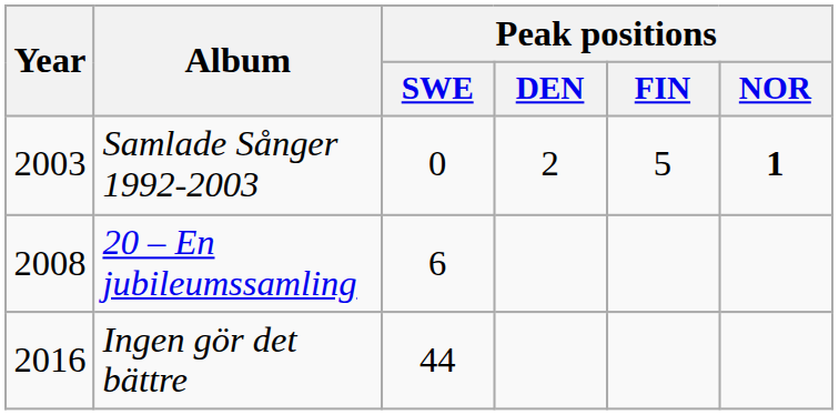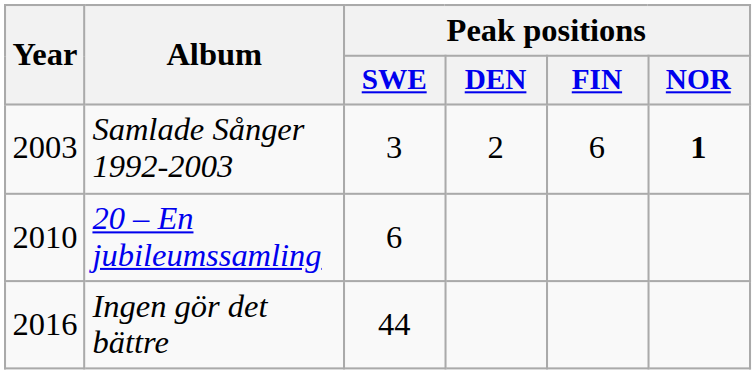 <table class="wikitable">
 <tr>
 <th rowspan="2" width="10">Year</th>
 <th rowspan="2" width="120">Album</th>
 <th colspan="4" width="20">Peak positions</th>
 </tr>
 <tr>
 <th scope="col" style="width:3em;font-size:90%;"><a href='#'>SWE</a><br></th>
 <th scope="col" style="width:3em;font-size:90%;"><a href='#'>DEN</a><br></th>
 <th scope="col" style="width:3em;font-size:90%;"><a href='#'>FIN</a><br></th>
 <th scope="col" style="width:3em;font-size:90%;"><a href='#'>NOR</a><br></th>
 </tr>
 <tr>
 <td style="text-align:center;">2003</td>
 <td><em>Samlade Sånger 1992-2003</em></td>
-<td style="text-align:center;">0</td>
+<td style="text-align:center;">3</td>
 <td style="text-align:center;">2</td>
-<td style="text-align:center;">5</td>
+<td style="text-align:center;">6</td>
 <td style="text-align:center;"><strong>1</strong></td>
 </tr>
 <tr>
-<td style="text-align:center;">2008</td>
+<td style="text-align:center;">2010</td>
 <td><em><a href='#'>20 – En jubileumssamling</a></em></td>
 <td style="text-align:center;">6</td>
 <td style="text-align:center;"></td>
 <td style="text-align:center;"></td>
 <td style="text-align:center;"></td>
 </tr>
 <tr>
 <td style="text-align:center;">2016</td>
 <td><em>Ingen gör det bättre</em></td>
 <td style="text-align:center;">44</td>
 <td style="text-align:center;"></td>
 <td style="text-align:center;"></td>
 <td style="text-align:center;"></td>
 </tr>
 </table>
